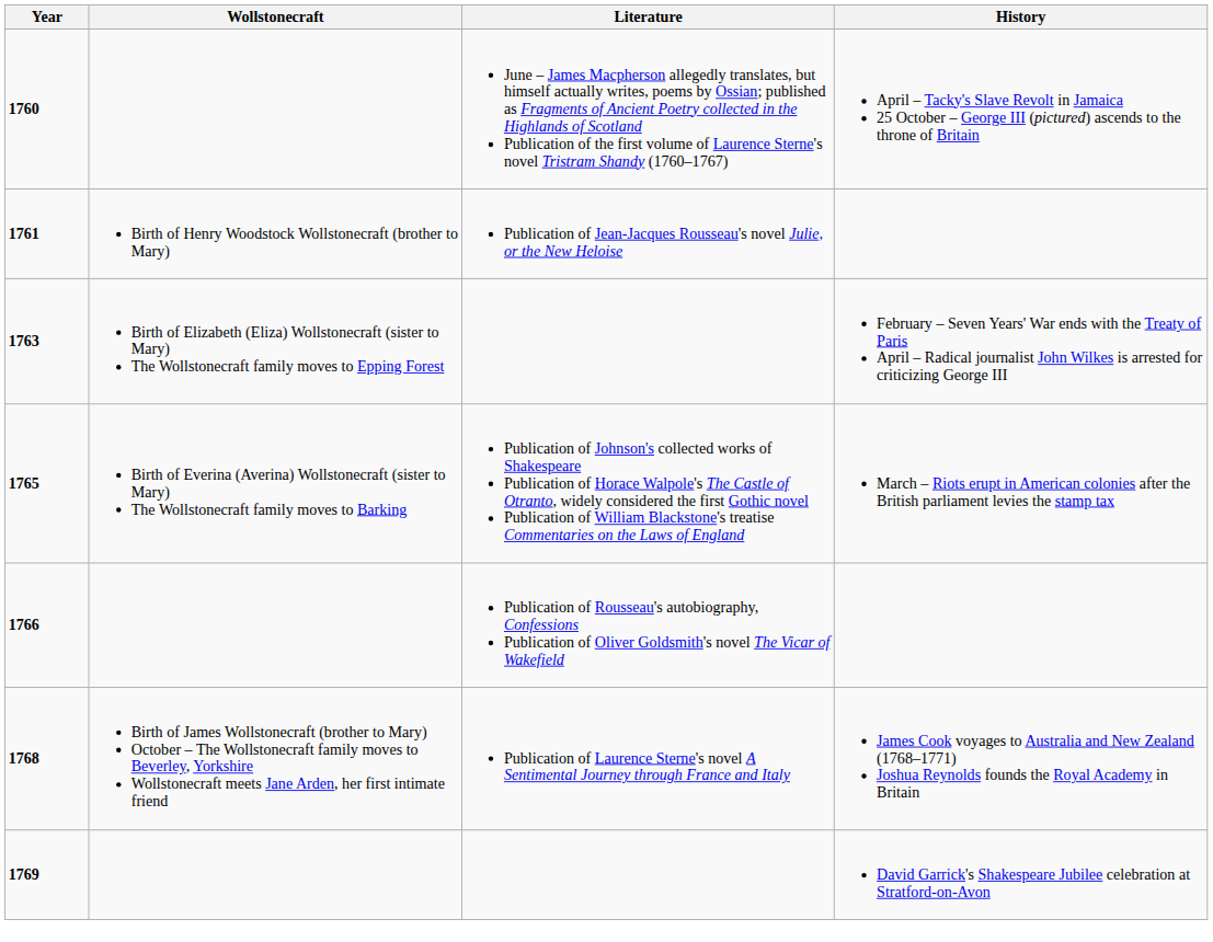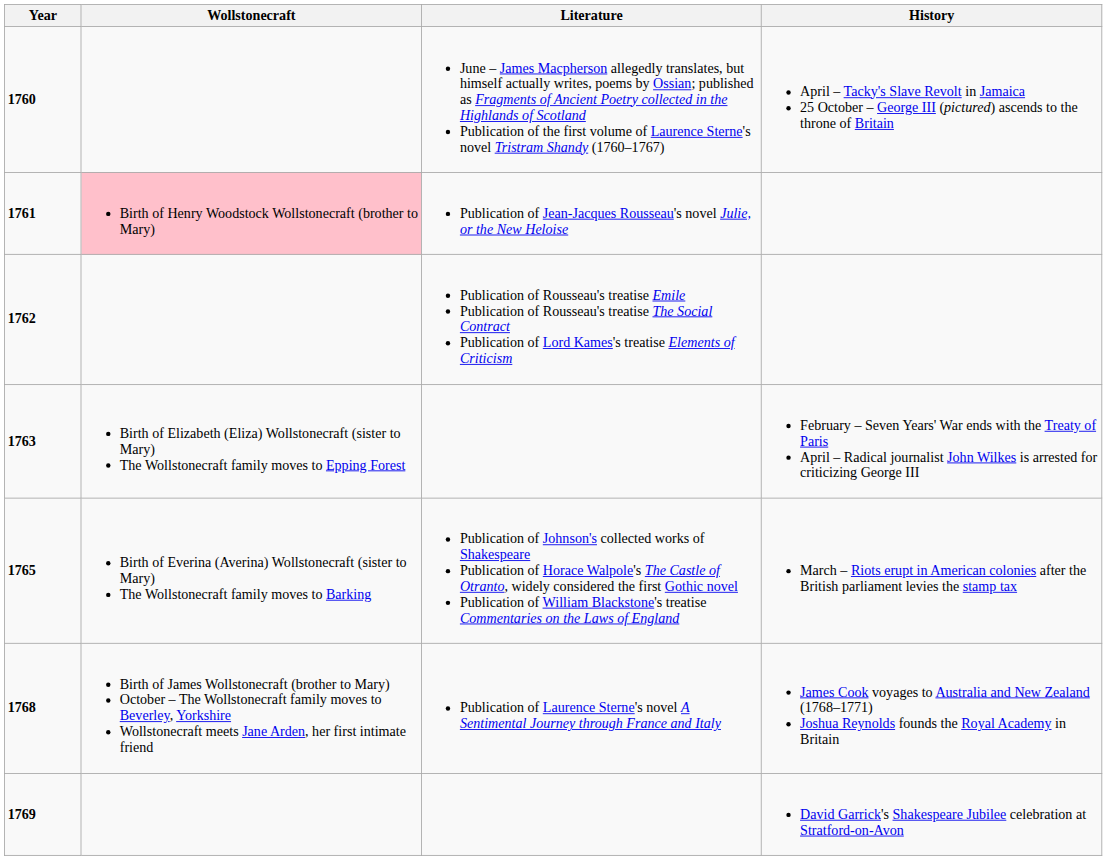 <table class="wikitable">
 <tr>
 <th>Year</th>
 <th width=31%>Wollstonecraft</th>
 <th width=31%>Literature</th>
 <th width=31%>History</th>
 </tr>
 <tr>
 <td><strong>1760</strong></td>
 <td></td>
 <td><br><ul><li>June – <a href='#'>James Macpherson</a> allegedly translates, but himself actually writes, poems by <a href='#'>Ossian</a>; published as <em><a href='#'>Fragments of Ancient Poetry collected in the Highlands of Scotland</a></em></li><li>Publication of the first volume of <a href='#'>Laurence Sterne</a>'s novel <em><a href='#'>Tristram Shandy</a></em> (1760–1767)</li></ul></td>
 <td><br><ul><li>April – <a href='#'>Tacky's Slave Revolt</a> in <a href='#'>Jamaica</a></li><li>25 October – <a href='#'>George III</a> (<em>pictured</em>) ascends to the throne of <a href='#'>Britain</a></li></ul></td>
 </tr>
 <tr>
 <td><strong>1761</strong></td>
-<td><br><ul><li>Birth of Henry Woodstock Wollstonecraft (brother to Mary)</li></ul></td>
+<td style="background: pink;"><br><ul><li>Birth of Henry Woodstock Wollstonecraft (brother to Mary)</li></ul></td>
 <td><br><ul><li>Publication of <a href='#'>Jean-Jacques Rousseau</a>'s novel <em><a href='#'>Julie, or the New Heloise</a></em></li></ul></td>
+<td></td>
+</tr>
+<tr>
+<td><strong>1762</strong></td>
+<td></td>
+<td><br><ul><li>Publication of Rousseau's treatise <em><a href='#'>Emile</a></em></li><li>Publication of Rousseau's treatise <em><a href='#'>The Social Contract</a></em></li><li>Publication of <a href='#'>Lord Kames</a>'s treatise <em><a href='#'>Elements of Criticism</a></em></li></ul></td>
 <td></td>
 </tr>
 <tr>
 <td><strong>1763</strong></td>
 <td><br><ul><li>Birth of Elizabeth (Eliza) Wollstonecraft (sister to Mary)</li><li>The Wollstonecraft family moves to <a href='#'>Epping Forest</a></li></ul></td>
 <td></td>
 <td><br><ul><li>February – Seven Years' War ends with the <a href='#'>Treaty of Paris</a></li><li>April – Radical journalist <a href='#'>John Wilkes</a> is arrested for criticizing George III</li></ul></td>
 </tr>
 <tr>
 <td><strong>1765</strong></td>
 <td><br><ul><li>Birth of Everina (Averina) Wollstonecraft (sister to Mary)</li><li>The Wollstonecraft family moves to <a href='#'>Barking</a></li></ul></td>
 <td><br><ul><li>Publication of <a href='#'>Johnson's</a> collected works of <a href='#'>Shakespeare</a></li><li>Publication of <a href='#'>Horace Walpole</a>'s <em><a href='#'>The Castle of Otranto</a></em>, widely considered the first <a href='#'>Gothic novel</a></li><li>Publication of <a href='#'>William Blackstone</a>'s treatise <em><a href='#'>Commentaries on the Laws of England</a></em></li></ul></td>
 <td><br><ul><li>March – <a href='#'>Riots erupt in American colonies</a> after the British parliament levies the <a href='#'>stamp tax</a></li></ul></td>
 </tr>
 <tr>
-<td><strong>1766</strong></td>
-<td></td>
-<td><br><ul><li>Publication of <a href='#'>Rousseau</a>'s autobiography, <em><a href='#'>Confessions</a></em></li><li>Publication of <a href='#'>Oliver Goldsmith</a>'s novel <em><a href='#'>The Vicar of Wakefield</a></em></li></ul></td>
-<td></td>
-</tr>
-<tr>
 <td><strong>1768</strong></td>
 <td><br><ul><li>Birth of James Wollstonecraft (brother to Mary)</li><li>October – The Wollstonecraft family moves to <a href='#'>Beverley</a>, <a href='#'>Yorkshire</a></li><li>Wollstonecraft meets <a href='#'>Jane Arden</a>, her first intimate friend</li></ul></td>
 <td><br><ul><li>Publication of <a href='#'>Laurence Sterne</a>'s novel <em><a href='#'>A Sentimental Journey through France and Italy</a></em></li></ul></td>
 <td><br><ul><li><a href='#'>James Cook</a> voyages to <a href='#'>Australia and New Zealand</a> (1768–1771)</li><li><a href='#'>Joshua Reynolds</a> founds the <a href='#'>Royal Academy</a> in Britain</li></ul></td>
 </tr>
 <tr>
 <td><strong>1769</strong></td>
 <td></td>
 <td></td>
 <td><br><ul><li><a href='#'>David Garrick</a>'s <a href='#'>Shakespeare Jubilee</a> celebration at <a href='#'>Stratford-on-Avon</a></li></ul></td>
 </tr>
 </table>
